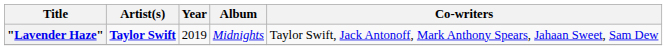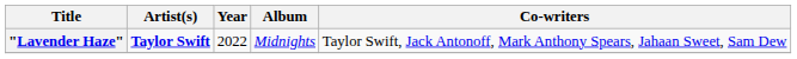 <table class="wikitable plainrowheaders" style="text-align:center;">
 <tr>
 <th scope="col">Title</th>
 <th scope="col">Artist(s)</th>
 <th scope="col">Year</th>
 <th scope="col">Album</th>
 <th scope="col">Co-writers</th>
 </tr>
 <tr>
 <th scope="row">"<a href='#'>Lavender Haze</a>"</th>
 <td><strong><a href='#'>Taylor Swift</a></strong></td>
-<td>2019</td>
+<td>2022</td>
 <td><em><a href='#'>Midnights</a></em></td>
 <td>Taylor Swift, <a href='#'>Jack Antonoff</a>, <a href='#'>Mark Anthony Spears</a>, <a href='#'>Jahaan Sweet</a>, <a href='#'>Sam Dew</a></td>
 </tr>
 <tr>
 </tr>
 </table>
